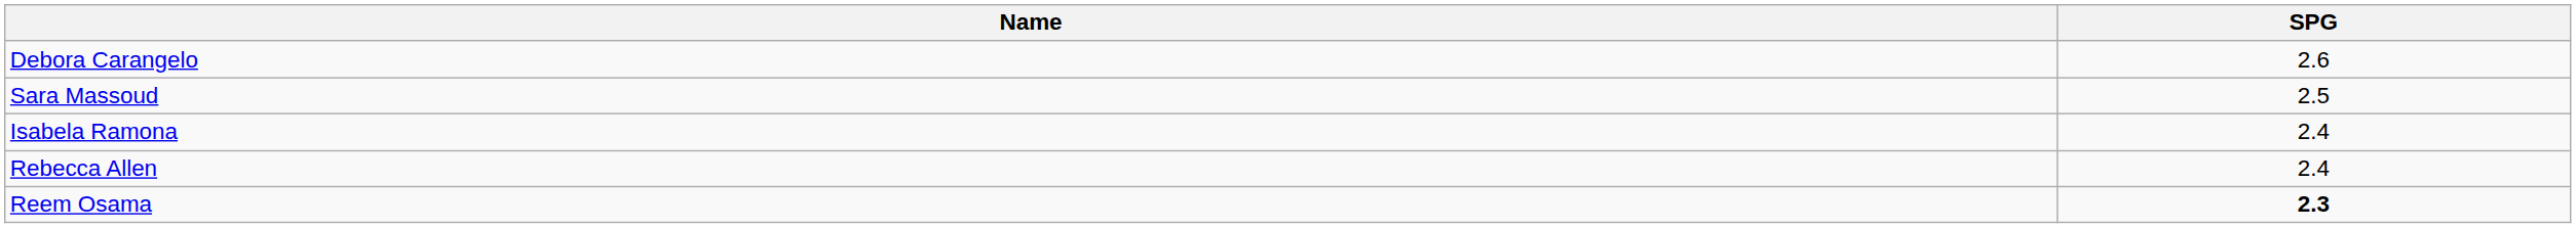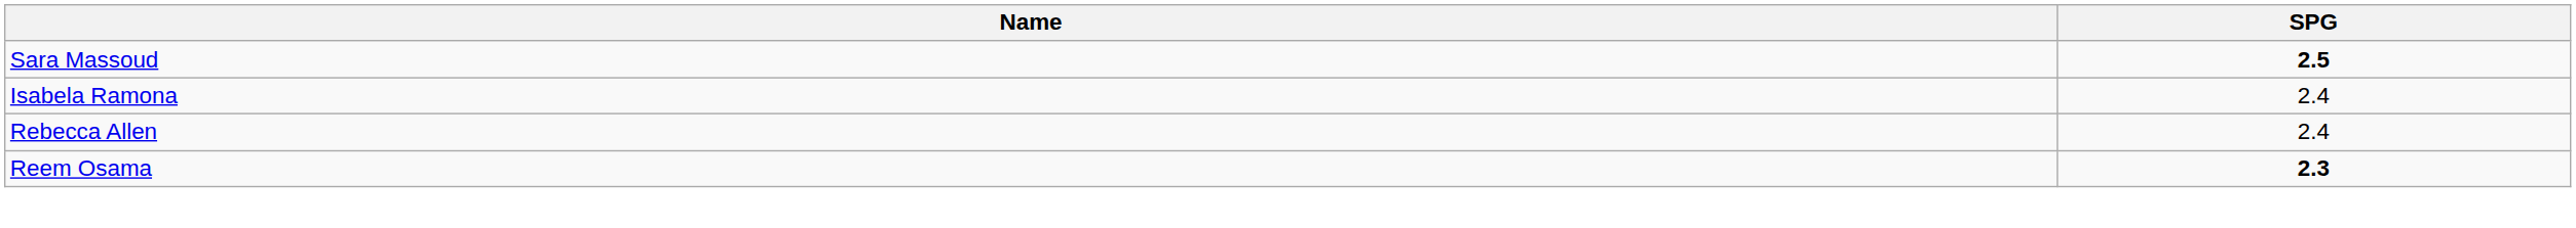 <table class=wikitable width="90%">
 <tr>
 <th width="80%">Name</th>
 <th width="20%">SPG</th>
 </tr>
 <tr>
-<td> <a href='#'>Debora Carangelo</a></td>
-<td align=center>2.6</td>
-</tr>
-<tr>
 <td> <a href='#'>Sara Massoud</a></td>
-<td align=center>2.5</td>
+<td align=center><strong>2.5</strong></td>
 </tr>
 <tr>
 <td> <a href='#'>Isabela Ramona</a></td>
 <td align=center>2.4</td>
 </tr>
 <tr>
 <td> <a href='#'>Rebecca Allen</a></td>
 <td align=center>2.4</td>
 </tr>
 <tr>
 <td> <a href='#'>Reem Osama</a></td>
 <td align=center><strong>2.3</strong></td>
 </tr>
 </table>
